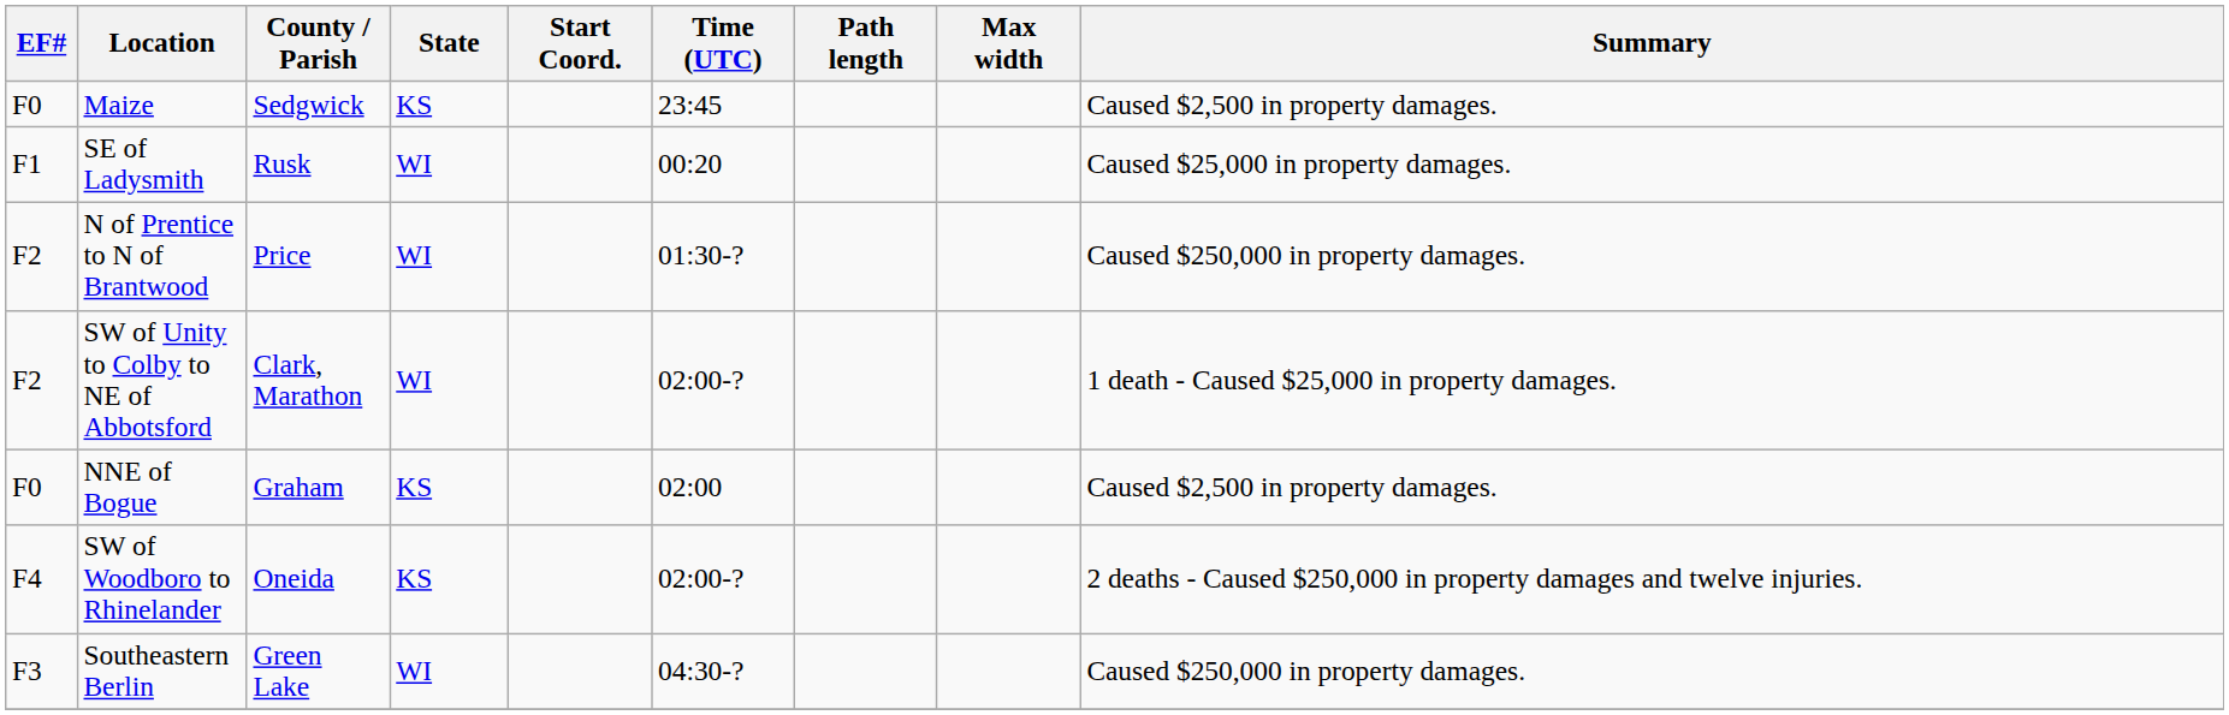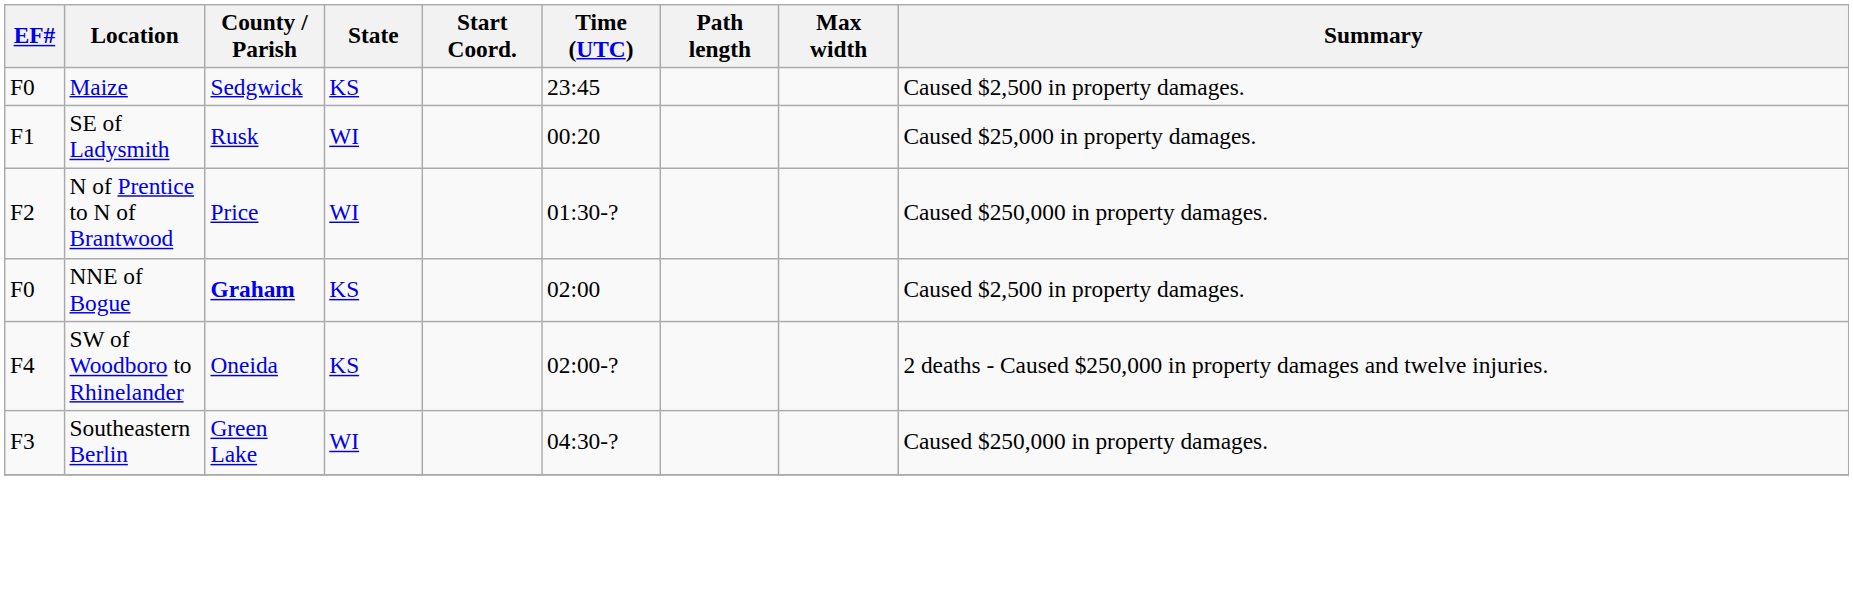 <table class="wikitable sortable" style="width:100%;">
 <tr>
 <th scope="col"  style="width:3%; text-align:center;"><a href='#'>EF#</a></th>
 <th scope="col"  style="width:7%; text-align:center;" class="unsortable">Location</th>
 <th scope="col"  style="width:6%; text-align:center;" class="unsortable">County / Parish</th>
 <th scope="col"  style="width:5%; text-align:center;">State</th>
 <th scope="col"  style="width:6%; text-align:center;">Start Coord.</th>
 <th scope="col"  style="width:6%; text-align:center;">Time (<a href='#'>UTC</a>)</th>
 <th scope="col"  style="width:6%; text-align:center;">Path length</th>
 <th scope="col"  style="width:6%; text-align:center;">Max width</th>
 <th scope="col" class="unsortable" style="width:48%; text-align:center;">Summary</th>
 </tr>
 <tr>
 <td bgcolor=>F0</td>
 <td><a href='#'>Maize</a></td>
 <td><a href='#'>Sedgwick</a></td>
 <td><a href='#'>KS</a></td>
 <td></td>
 <td>23:45</td>
 <td></td>
 <td></td>
 <td>Caused $2,500 in property damages.</td>
 </tr>
 <tr>
 <td bgcolor=>F1</td>
 <td>SE of <a href='#'>Ladysmith</a></td>
 <td><a href='#'>Rusk</a></td>
 <td><a href='#'>WI</a></td>
 <td></td>
 <td>00:20</td>
 <td></td>
 <td></td>
 <td>Caused $25,000 in property damages.</td>
 </tr>
 <tr>
 <td bgcolor=>F2</td>
 <td>N of <a href='#'>Prentice</a> to N of <a href='#'>Brantwood</a></td>
 <td><a href='#'>Price</a></td>
 <td><a href='#'>WI</a></td>
 <td></td>
 <td>01:30-?</td>
 <td></td>
 <td></td>
 <td>Caused $250,000 in property damages.</td>
 </tr>
 <tr>
-<td bgcolor=>F2</td>
-<td>SW of <a href='#'>Unity</a> to <a href='#'>Colby</a> to NE of <a href='#'>Abbotsford</a></td>
-<td><a href='#'>Clark</a>, <a href='#'>Marathon</a></td>
-<td><a href='#'>WI</a></td>
-<td></td>
-<td>02:00-?</td>
-<td></td>
-<td></td>
-<td>1 death - Caused $25,000 in property damages.</td>
-</tr>
-<tr>
 <td bgcolor=>F0</td>
 <td>NNE of <a href='#'>Bogue</a></td>
-<td><a href='#'>Graham</a></td>
+<td><strong><a href='#'>Graham</a></strong></td>
 <td><a href='#'>KS</a></td>
 <td></td>
 <td>02:00</td>
 <td></td>
 <td></td>
 <td>Caused $2,500 in property damages.</td>
 </tr>
 <tr>
 <td bgcolor=>F4</td>
 <td>SW of <a href='#'>Woodboro</a> to <a href='#'>Rhinelander</a></td>
 <td><a href='#'>Oneida</a></td>
 <td><a href='#'>KS</a></td>
 <td></td>
 <td>02:00-?</td>
 <td></td>
 <td></td>
 <td>2 deaths - Caused $250,000 in property damages and twelve injuries.</td>
 </tr>
 <tr>
 <td bgcolor=>F3</td>
 <td>Southeastern <a href='#'>Berlin</a></td>
 <td><a href='#'>Green Lake</a></td>
 <td><a href='#'>WI</a></td>
 <td></td>
 <td>04:30-?</td>
 <td></td>
 <td></td>
 <td>Caused $250,000 in property damages.</td>
 </tr>
 <tr>
 </tr>
 </table>
